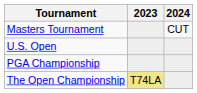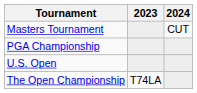 <table class="wikitable" style="font-size:95%;text-align:center;">
 <tr>
 <th>Tournament</th>
 <th>2023</th>
 <th>2024</th>
 </tr>
 <tr>
 <td align=left><a href='#'>Masters Tournament</a></td>
 <td style="background:#eeeeee;"></td>
 <td>CUT</td>
 </tr>
 <tr>
+<td align=left><a href='#'>PGA Championship</a></td>
+<td style="background:#eeeeee;"></td>
+<td style="background:#eeeeee;"></td>
+</tr>
+<tr>
 <td align=left><a href='#'>U.S. Open</a></td>
 <td style="background:#eeeeee;"></td>
 <td style="background:#eeeeee;"></td>
 </tr>
 <tr>
-<td align=left><a href='#'>PGA Championship</a></td>
-<td style="background:#eeeeee;"></td>
-<td style="background:#eeeeee;"></td>
-</tr>
-<tr>
 <td align=left><a href='#'>The Open Championship</a></td>
-<td style="background: khaki;">T74<span>LA</span></td>
+<td>T74<span>LA</span></td>
 <td style="background:#eeeeee;"></td>
 </tr>
 </table>
